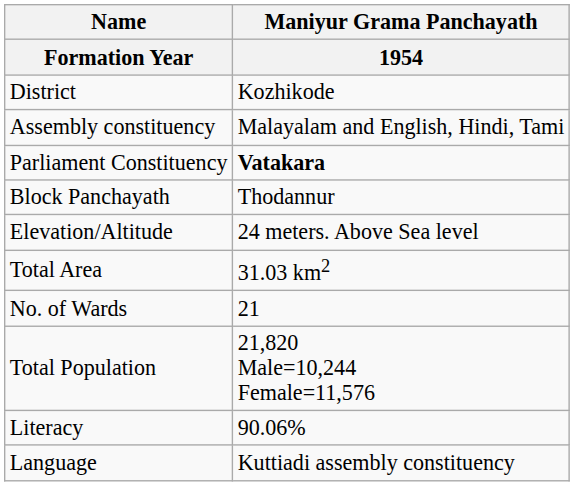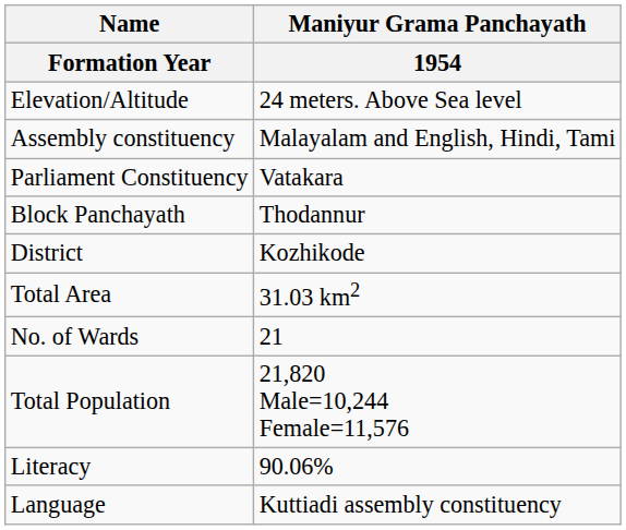 <table class="wikitable">
 <tr>
 <th>Name</th>
 <th>Maniyur Grama Panchayath</th>
 </tr>
 <tr>
 <th>Formation Year</th>
 <th>1954</th>
 </tr>
 <tr>
-<td>District</td>
-<td>Kozhikode</td>
+<td>Elevation/Altitude</td>
+<td>24 meters. Above Sea level</td>
 </tr>
 <tr>
 <td>Assembly constituency</td>
 <td>Malayalam and English, Hindi, Tami</td>
 </tr>
 <tr>
 <td>Parliament Constituency</td>
-<td><strong>Vatakara</strong></td>
+<td>Vatakara</td>
 </tr>
 <tr>
 <td>Block Panchayath</td>
 <td>Thodannur</td>
 </tr>
 <tr>
-<td>Elevation/Altitude</td>
-<td>24 meters. Above Sea level</td>
+<td>District</td>
+<td>Kozhikode</td>
 </tr>
 <tr>
 <td>Total Area</td>
 <td>31.03 km<sup>2</sup></td>
 </tr>
 <tr>
 <td>No. of Wards</td>
 <td>21</td>
 </tr>
 <tr>
 <td>Total Population</td>
 <td>21,820<br>Male=10,244<br>Female=11,576</td>
 </tr>
 <tr>
 <td>Literacy</td>
 <td>90.06%</td>
 </tr>
 <tr>
 <td>Language</td>
 <td>Kuttiadi assembly constituency</td>
 </tr>
 </table>
